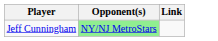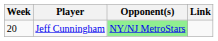 <table class=wikitable>
 <tr>
+<th>Week</th>
 <th>Player</th>
 <th>Opponent(s)</th>
 <th>Link</th>
 </tr>
 <tr>
+<td>20</td>
 <td> <a href='#'>Jeff Cunningham</a></td>
 <td style="background: lightgreen;"><a href='#'>NY/NJ MetroStars</a></td>
 <td></td>
 </tr>
 </table>
